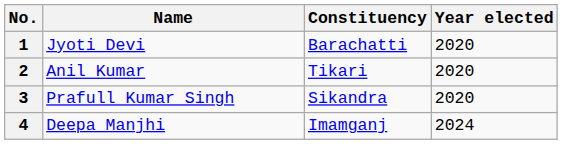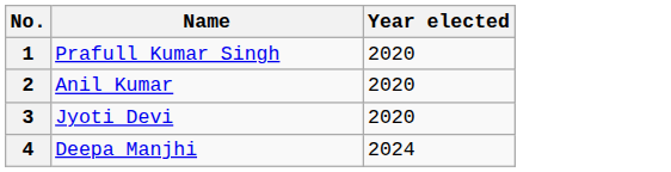 <table class="wikitable sortable">
 <tr>
 <th>No.</th>
 <th style="width:200px">Name</th>
-<th>Constituency</th>
 <th>Year elected</th>
 </tr>
 <tr>
 <th>1</th>
-<td><a href='#'>Jyoti Devi</a></td>
-<td><a href='#'>Barachatti</a></td>
+<td><a href='#'>Prafull Kumar Singh</a></td>
 <td>2020</td>
 </tr>
 <tr>
 <th>2</th>
 <td><a href='#'>Anil Kumar</a></td>
-<td><a href='#'>Tikari</a></td>
 <td>2020</td>
 </tr>
 <tr>
 <th>3</th>
-<td><a href='#'>Prafull Kumar Singh</a></td>
-<td><a href='#'>Sikandra</a></td>
+<td><a href='#'>Jyoti Devi</a></td>
 <td>2020</td>
 </tr>
 <tr>
 <th>4</th>
 <td><a href='#'>Deepa Manjhi</a></td>
-<td><a href='#'>Imamganj</a></td>
 <td>2024</td>
 </tr>
 </table>
